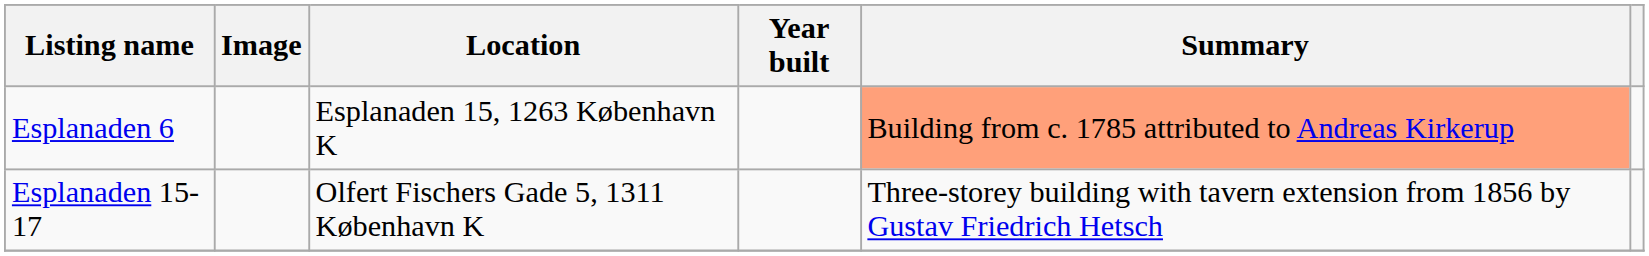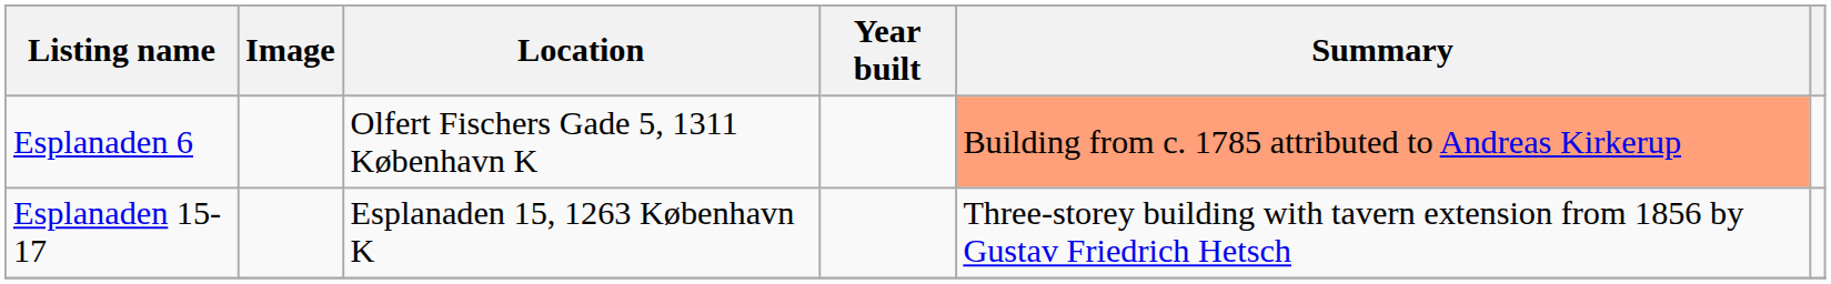 <table class="wikitable sortable">
 <tr>
 <th>Listing name</th>
 <th>Image</th>
 <th>Location</th>
 <th>Year built</th>
 <th>Summary</th>
 <th></th>
 </tr>
 <tr>
 <td><a href='#'>Esplanaden 6</a></td>
 <td></td>
-<td>Esplanaden 15, 1263 København K</td>
+<td>Olfert Fischers Gade 5, 1311 København K</td>
 <td></td>
 <td style="background: lightsalmon;">Building from c. 1785 attributed to <a href='#'>Andreas Kirkerup</a></td>
 <td></td>
 </tr>
 <tr>
 <td><a href='#'>Esplanaden</a> 15-17</td>
 <td></td>
-<td>Olfert Fischers Gade 5, 1311 København K</td>
+<td>Esplanaden 15, 1263 København K</td>
 <td></td>
 <td>Three-storey building with tavern extension from 1856 by <a href='#'>Gustav Friedrich Hetsch</a></td>
 <td></td>
 </tr>
 <tr>
 </tr>
 </table>
